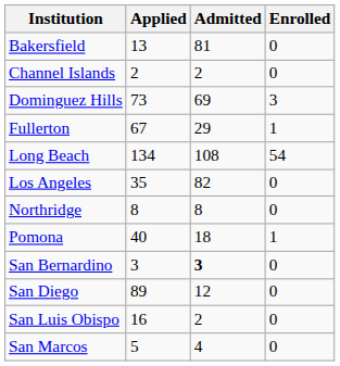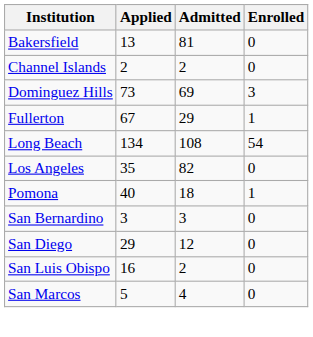 <table class="wikitable sortable" style="font-size: 90%">
 <tr>
 <th>Institution</th>
 <th>Applied</th>
 <th>Admitted</th>
 <th>Enrolled</th>
 </tr>
 <tr>
 <td><a href='#'>Bakersfield</a></td>
 <td>13</td>
 <td>81</td>
 <td>0</td>
 </tr>
 <tr>
 <td><a href='#'>Channel Islands</a></td>
 <td>2</td>
 <td>2</td>
 <td>0</td>
 </tr>
 <tr>
 <td><a href='#'>Dominguez Hills</a></td>
 <td>73</td>
 <td>69</td>
 <td>3</td>
 </tr>
 <tr>
 <td><a href='#'>Fullerton</a></td>
 <td>67</td>
 <td>29</td>
 <td>1</td>
 </tr>
 <tr>
 <td><a href='#'>Long Beach</a></td>
 <td>134</td>
 <td>108</td>
 <td>54</td>
 </tr>
 <tr>
 <td><a href='#'>Los Angeles</a></td>
 <td>35</td>
 <td>82</td>
 <td>0</td>
 </tr>
 <tr>
-<td><a href='#'>Northridge</a></td>
-<td>8</td>
-<td>8</td>
-<td>0</td>
-</tr>
-<tr>
 <td><a href='#'>Pomona</a></td>
 <td>40</td>
 <td>18</td>
 <td>1</td>
 </tr>
 <tr>
 <td><a href='#'>San Bernardino</a></td>
 <td>3</td>
-<td><strong>3</strong></td>
+<td>3</td>
 <td>0</td>
 </tr>
 <tr>
 <td><a href='#'>San Diego</a></td>
-<td>89</td>
+<td>29</td>
 <td>12</td>
 <td>0</td>
 </tr>
 <tr>
 <td><a href='#'>San Luis Obispo</a></td>
 <td>16</td>
 <td>2</td>
 <td>0</td>
 </tr>
 <tr>
 <td><a href='#'>San Marcos</a></td>
 <td>5</td>
 <td>4</td>
 <td>0</td>
 </tr>
 </table>
